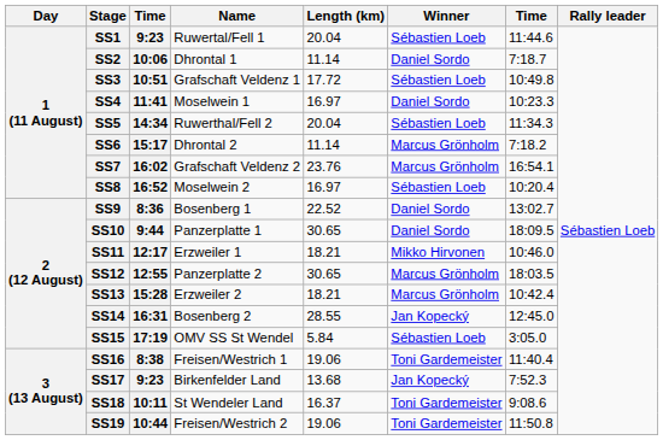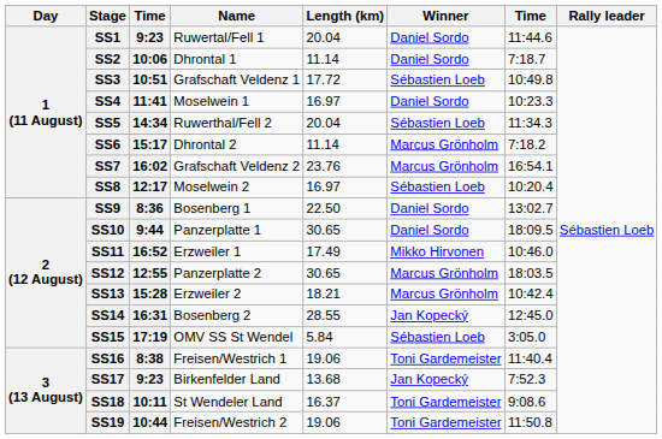 <table class="wikitable" style="font-size: 85%;">
 <tr>
 <th>Day</th>
 <th>Stage</th>
 <th>Time</th>
 <th>Name</th>
 <th>Length (km)</th>
 <th>Winner</th>
 <th>Time</th>
 <th>Rally leader</th>
 </tr>
 <tr>
 <th rowspan=8>1<br>(11 August)</th>
 <th>SS1</th>
 <th>9:23</th>
 <td>Ruwertal/Fell 1</td>
 <td>20.04</td>
-<td align="left"> <a href='#'>Sébastien Loeb</a></td>
+<td align="left"> <a href='#'>Daniel Sordo</a></td>
 <td>11:44.6</td>
 <td align="left" rowspan=19> <a href='#'>Sébastien Loeb</a></td>
 </tr>
 <tr>
 <th>SS2</th>
 <th>10:06</th>
 <td>Dhrontal 1</td>
 <td>11.14</td>
 <td align="left"> <a href='#'>Daniel Sordo</a></td>
 <td>7:18.7</td>
 </tr>
 <tr>
 <th>SS3</th>
 <th>10:51</th>
 <td>Grafschaft Veldenz 1</td>
 <td>17.72</td>
 <td align="left"> <a href='#'>Sébastien Loeb</a></td>
 <td>10:49.8</td>
 </tr>
 <tr>
 <th>SS4</th>
 <th>11:41</th>
 <td>Moselwein 1</td>
 <td>16.97</td>
 <td align="left"> <a href='#'>Daniel Sordo</a></td>
 <td>10:23.3</td>
 </tr>
 <tr>
 <th>SS5</th>
 <th>14:34</th>
 <td>Ruwerthal/Fell 2</td>
 <td>20.04</td>
 <td align="left"> <a href='#'>Sébastien Loeb</a></td>
 <td>11:34.3</td>
 </tr>
 <tr>
 <th>SS6</th>
 <th>15:17</th>
 <td>Dhrontal 2</td>
 <td>11.14</td>
 <td align="left"> <a href='#'>Marcus Grönholm</a></td>
 <td>7:18.2</td>
 </tr>
 <tr>
 <th>SS7</th>
 <th>16:02</th>
 <td>Grafschaft Veldenz 2</td>
 <td>23.76</td>
 <td align="left"> <a href='#'>Marcus Grönholm</a></td>
 <td>16:54.1</td>
 </tr>
 <tr>
 <th>SS8</th>
-<th>16:52</th>
+<th>12:17</th>
 <td>Moselwein 2</td>
 <td>16.97</td>
 <td align="left"> <a href='#'>Sébastien Loeb</a></td>
 <td>10:20.4</td>
 </tr>
 <tr>
 <th rowspan=7>2<br>(12 August)</th>
 <th>SS9</th>
 <th>8:36</th>
 <td>Bosenberg 1</td>
-<td>22.52</td>
+<td>22.50</td>
 <td align="left"> <a href='#'>Daniel Sordo</a></td>
 <td>13:02.7</td>
 </tr>
 <tr>
 <th>SS10</th>
 <th>9:44</th>
 <td>Panzerplatte 1</td>
 <td>30.65</td>
 <td align="left"> <a href='#'>Daniel Sordo</a></td>
 <td>18:09.5</td>
 </tr>
 <tr>
 <th>SS11</th>
-<th>12:17</th>
+<th>16:52</th>
 <td>Erzweiler 1</td>
-<td>18.21</td>
+<td>17.49</td>
 <td align="left"> <a href='#'>Mikko Hirvonen</a></td>
 <td>10:46.0</td>
 </tr>
 <tr>
 <th>SS12</th>
 <th>12:55</th>
 <td>Panzerplatte 2</td>
 <td>30.65</td>
 <td align="left"> <a href='#'>Marcus Grönholm</a></td>
 <td>18:03.5</td>
 </tr>
 <tr>
 <th>SS13</th>
 <th>15:28</th>
 <td>Erzweiler 2</td>
 <td>18.21</td>
 <td align="left"> <a href='#'>Marcus Grönholm</a></td>
 <td>10:42.4</td>
 </tr>
 <tr>
 <th>SS14</th>
 <th>16:31</th>
 <td>Bosenberg 2</td>
 <td>28.55</td>
 <td align="left"> <a href='#'>Jan Kopecký</a></td>
 <td>12:45.0</td>
 </tr>
 <tr>
 <th>SS15</th>
 <th>17:19</th>
 <td>OMV SS St Wendel</td>
 <td>5.84</td>
 <td align="left"> <a href='#'>Sébastien Loeb</a></td>
 <td>3:05.0</td>
 </tr>
 <tr>
 <th rowspan=4>3<br>(13 August)</th>
 <th>SS16</th>
 <th>8:38</th>
 <td>Freisen/Westrich 1</td>
 <td>19.06</td>
 <td align="left"> <a href='#'>Toni Gardemeister</a></td>
 <td>11:40.4</td>
 </tr>
 <tr>
 <th>SS17</th>
 <th>9:23</th>
 <td>Birkenfelder Land</td>
 <td>13.68</td>
 <td align="left"> <a href='#'>Jan Kopecký</a></td>
 <td>7:52.3</td>
 </tr>
 <tr>
 <th>SS18</th>
 <th>10:11</th>
 <td>St Wendeler Land</td>
 <td>16.37</td>
 <td align="left"> <a href='#'>Toni Gardemeister</a></td>
 <td>9:08.6</td>
 </tr>
 <tr>
 <th>SS19</th>
 <th>10:44</th>
 <td>Freisen/Westrich 2</td>
 <td>19.06</td>
 <td align="left"> <a href='#'>Toni Gardemeister</a></td>
 <td>11:50.8</td>
 </tr>
 </table>
